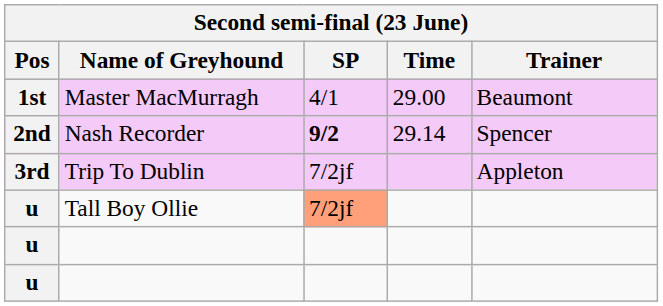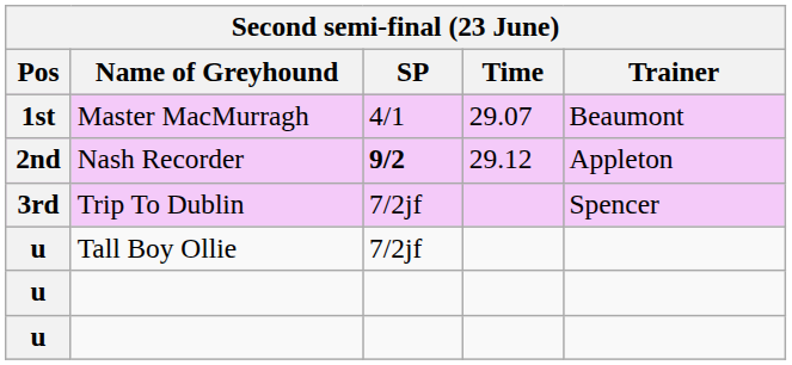 <table class="wikitable">
 <tr>
 <th colspan="6">Second semi-final (23 June)</th>
 </tr>
 <tr>
 <th width=30>Pos</th>
 <th width=160>Name of Greyhound</th>
 <th width=50>SP</th>
 <th width=50>Time</th>
 <th width=120>Trainer</th>
 </tr>
 <tr style="background: #f4caf9;">
 <th>1st</th>
 <td>Master MacMurragh</td>
 <td>4/1</td>
-<td>29.00</td>
+<td>29.07</td>
 <td>Beaumont</td>
 </tr>
 <tr style="background: #f4caf9;">
 <th>2nd</th>
 <td>Nash Recorder</td>
 <td><strong>9/2</strong></td>
-<td>29.14</td>
-<td>Spencer</td>
+<td>29.12</td>
+<td>Appleton</td>
 </tr>
 <tr style="background: #f4caf9;">
 <th>3rd</th>
 <td>Trip To Dublin</td>
 <td>7/2jf</td>
 <td></td>
-<td>Appleton</td>
+<td>Spencer</td>
 </tr>
 <tr>
 <th>u</th>
 <td>Tall Boy Ollie</td>
-<td style="background: lightsalmon;">7/2jf</td>
+<td>7/2jf</td>
 <td></td>
 <td></td>
 </tr>
 <tr>
 <th>u</th>
 <td></td>
 <td></td>
 <td></td>
 <td></td>
 </tr>
 <tr>
 <th>u</th>
 <td></td>
 <td></td>
 <td></td>
 <td></td>
 </tr>
 </table>
